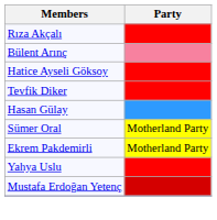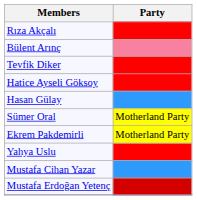 <table class=wikitable style="border:1px solid #8888aa; background-color:#f7f8ff; padding:0px; font-size:90%;">
 <tr>
 <th>Members</th>
 <th>Party</th>
 </tr>
 <tr>
 <td><a href='#'>Rıza Akçalı</a></td>
 <td style="background: #ff0000"></td>
 </tr>
 <tr>
 <td><a href='#'>Bülent Arınç</a></td>
 <td style="background: #F7819F"></td>
 </tr>
 <tr>
-<td><a href='#'>Hatice Ayseli Göksoy</a></td>
+<td><a href='#'>Tevfik Diker</a></td>
 <td style="background: #ff0000"></td>
 </tr>
 <tr>
-<td><a href='#'>Tevfik Diker</a></td>
+<td><a href='#'>Hatice Ayseli Göksoy</a></td>
 <td style="background: #ff0000"></td>
 </tr>
 <tr>
 <td><a href='#'>Hasan Gülay</a></td>
 <td style="background: #2E9AFE"></td>
 </tr>
 <tr>
 <td><a href='#'>Sümer Oral</a></td>
 <td style="background: #ffff00">Motherland Party</td>
 </tr>
 <tr>
 <td><a href='#'>Ekrem Pakdemirli</a></td>
 <td style="background: #ffff00">Motherland Party</td>
 </tr>
 <tr>
 <td><a href='#'>Yahya Uslu</a></td>
 <td style="background: #ff0000"></td>
 </tr>
 <tr>
+<td><a href='#'>Mustafa Cihan Yazar</a></td>
+<td style="background: #2E9AFE"></td>
+</tr>
+<tr>
 <td><a href='#'>Mustafa Erdoğan Yetenç</a></td>
 <td style="background: #d40000"></td>
 </tr>
 <tr>
 </tr>
 </table>
